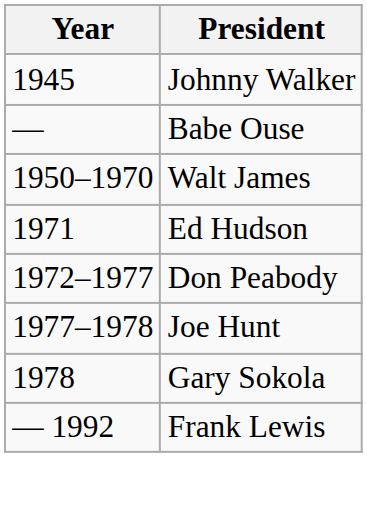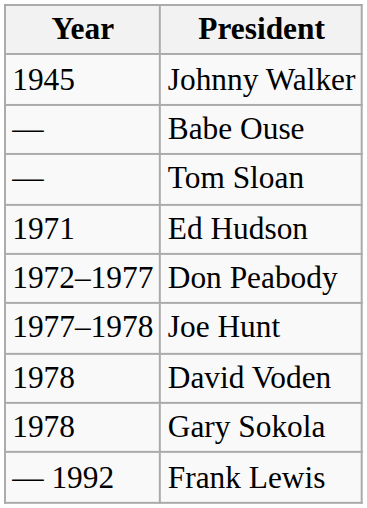 <table class="wikitable">
 <tr>
 <th>Year</th>
 <th>President</th>
 </tr>
 <tr>
 <td>1945</td>
 <td>Johnny Walker</td>
 </tr>
 <tr>
 <td>—</td>
 <td>Babe Ouse</td>
 </tr>
 <tr>
-<td>1950–1970</td>
-<td>Walt James</td>
+<td>—</td>
+<td>Tom Sloan</td>
 </tr>
 <tr>
 <td>1971</td>
 <td>Ed Hudson</td>
 </tr>
 <tr>
 <td>1972–1977</td>
 <td>Don Peabody</td>
 </tr>
 <tr>
 <td>1977–1978</td>
 <td>Joe Hunt</td>
 </tr>
 <tr>
 <td>1978</td>
+<td>David Voden</td>
+</tr>
+<tr>
+<td>1978</td>
 <td>Gary Sokola</td>
 </tr>
 <tr>
 <td>— 1992</td>
 <td>Frank Lewis</td>
 </tr>
 </table>
